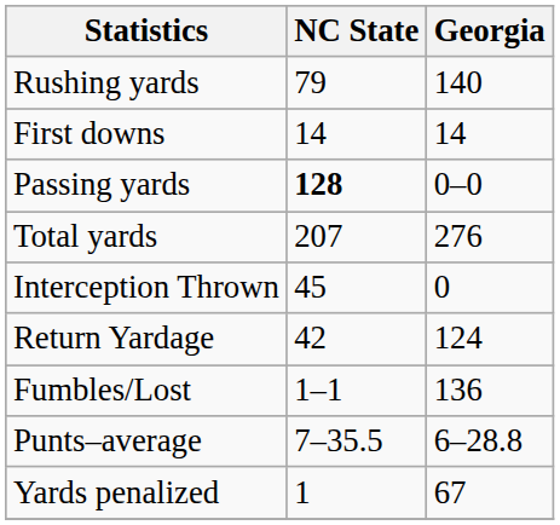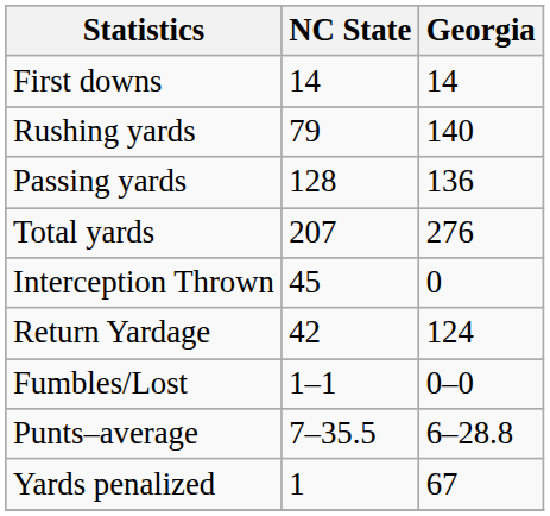 <table class="wikitable">
 <tr>
 <th>Statistics</th>
 <th>NC State</th>
 <th>Georgia</th>
 </tr>
 <tr>
+<td>First downs</td>
+<td>14</td>
+<td>14</td>
+</tr>
+<tr>
 <td>Rushing yards</td>
 <td>79</td>
 <td>140</td>
 </tr>
 <tr>
-<td>First downs</td>
-<td>14</td>
-<td>14</td>
-</tr>
-<tr>
 <td>Passing yards</td>
-<td><strong>128</strong></td>
-<td>0–0</td>
+<td>128</td>
+<td>136</td>
 </tr>
 <tr>
 <td>Total yards</td>
 <td>207</td>
 <td>276</td>
 </tr>
 <tr>
 <td>Interception Thrown</td>
 <td>45</td>
 <td>0</td>
 </tr>
 <tr>
 <td>Return Yardage</td>
 <td>42</td>
 <td>124</td>
 </tr>
 <tr>
 <td>Fumbles/Lost</td>
 <td>1–1</td>
-<td>136</td>
+<td>0–0</td>
 </tr>
 <tr>
 <td>Punts–average</td>
 <td>7–35.5</td>
 <td>6–28.8</td>
 </tr>
 <tr>
 <td>Yards penalized</td>
 <td>1</td>
 <td>67</td>
 </tr>
 <tr>
 </tr>
 </table>
